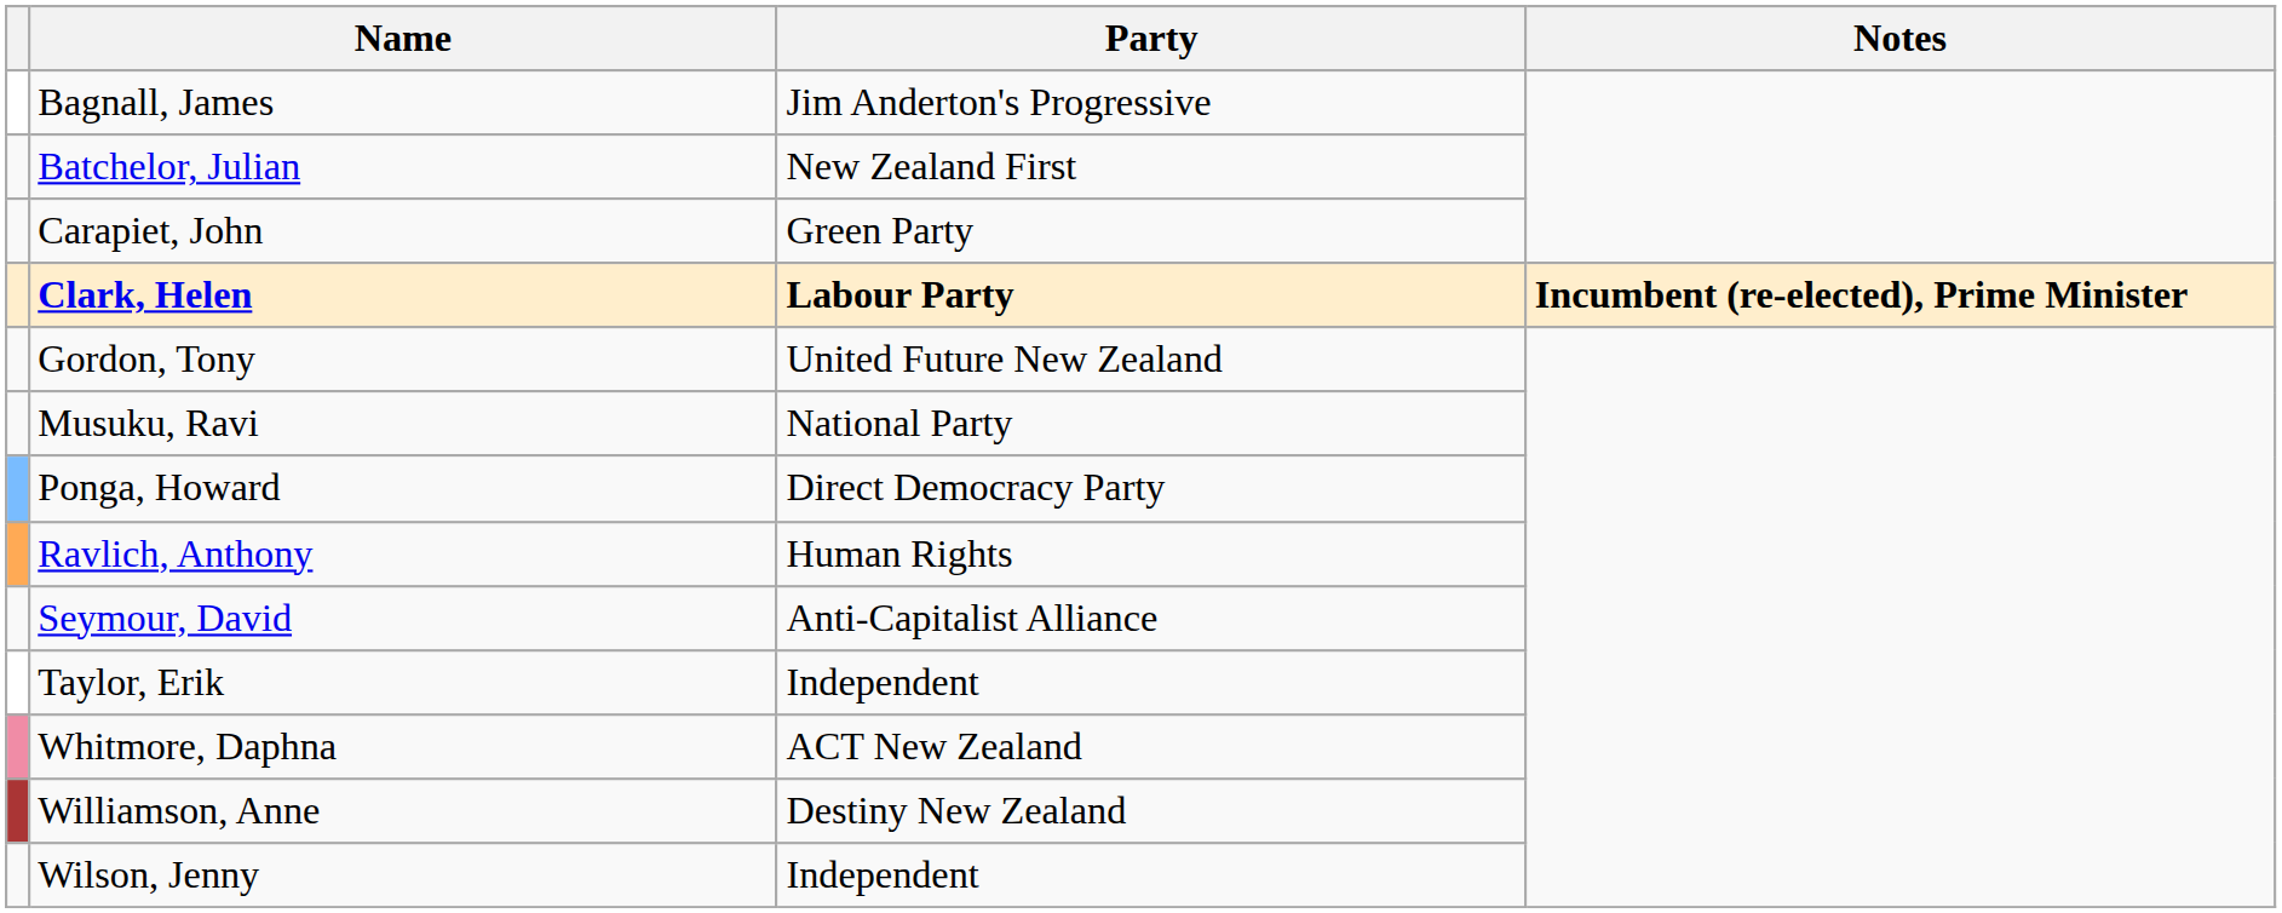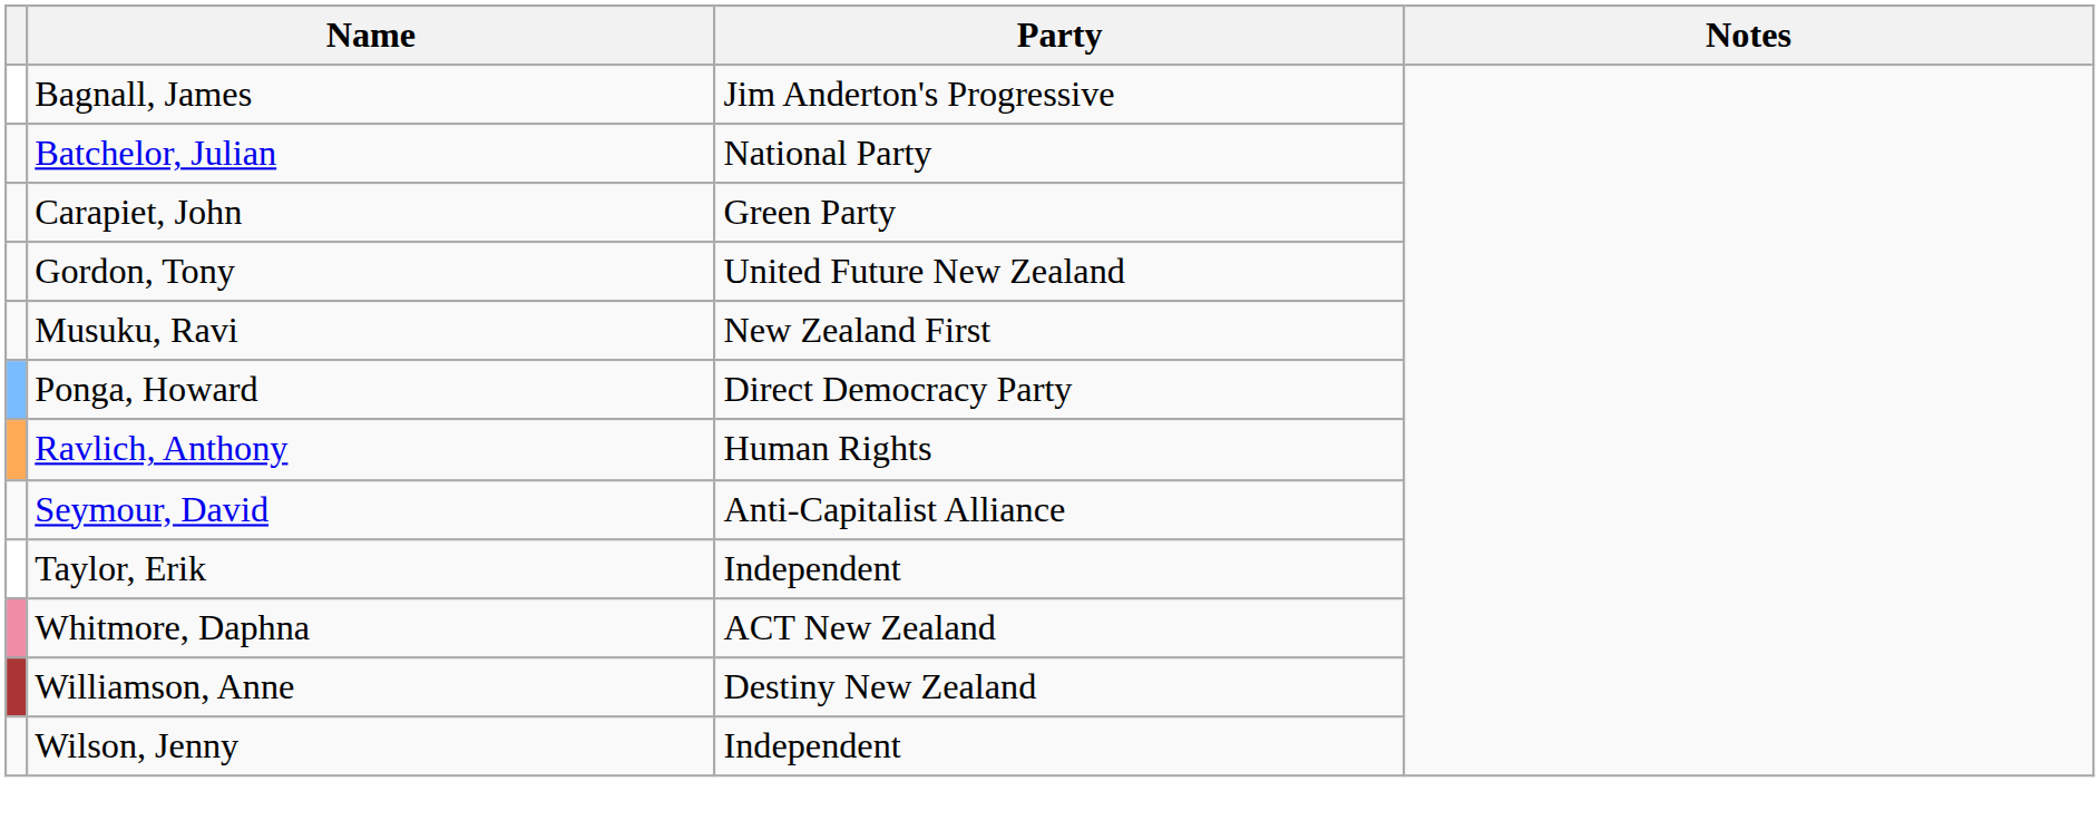 <table class="wikitable" width="70%" style="font-size:95%;">
 <tr>
 <th width=1%></th>
 <th width=33%>Name</th>
 <th width=33%>Party</th>
 <th width=33%>Notes</th>
 </tr>
 <tr -->
 <td bgcolor=#ffffff></td>
 <td>Bagnall, James</td>
 <td>Jim Anderton's Progressive</td>
 </tr>
 <tr -->
 <td bgcolor=></td>
 <td><a href='#'>Batchelor, Julian</a></td>
-<td>New Zealand First</td>
+<td>National Party</td>
 </tr>
 <tr -->
 <td bgcolor=></td>
 <td>Carapiet, John</td>
 <td>Green Party</td>
-</tr>
-<tr ---- bgcolor=#FFEECC>
-<td bgcolor=></td>
-<td><strong><a href='#'>Clark, Helen</a></strong></td>
-<td><strong>Labour Party</strong></td>
-<td><strong>Incumbent (re-elected), Prime Minister</strong></td>
 </tr>
 <tr -->
 <td bgcolor=></td>
 <td>Gordon, Tony</td>
 <td>United Future New Zealand</td>
 </tr>
 <tr -->
 <td bgcolor=></td>
 <td>Musuku, Ravi</td>
-<td>National Party</td>
+<td>New Zealand First</td>
 </tr>
 <tr -->
 <td bgcolor=#79bcff></td>
 <td>Ponga, Howard</td>
 <td>Direct Democracy Party</td>
 </tr>
 <tr -->
 <td bgcolor=#ffaa55></td>
 <td><a href='#'>Ravlich, Anthony</a></td>
 <td>Human Rights</td>
 </tr>
 <tr -->
 <td bgcolor=></td>
 <td><a href='#'>Seymour, David</a></td>
 <td>Anti-Capitalist Alliance</td>
 </tr>
 <tr -->
 <td bgcolor=#ffffff></td>
 <td>Taylor, Erik</td>
 <td>Independent</td>
 </tr>
 <tr -->
 <td bgcolor=#f08ca6></td>
 <td>Whitmore, Daphna</td>
 <td>ACT New Zealand</td>
 </tr>
 <tr -->
 <td bgcolor=#aa3535></td>
 <td>Williamson, Anne</td>
 <td>Destiny New Zealand</td>
 </tr>
 <tr -->
 <td bgcolor=></td>
 <td>Wilson, Jenny</td>
 <td>Independent</td>
 </tr>
 </table>
